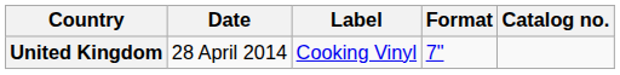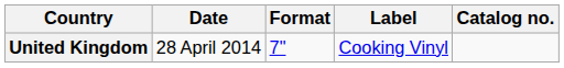 <table class="wikitable plainrowheaders">
 <tr>
 <th scope="col">Country</th>
 <th scope="col">Date</th>
+<th scope="col">Format</th>
 <th scope="col">Label</th>
-<th scope="col">Format</th>
 <th scope="col">Catalog no.</th>
 </tr>
 <tr>
 <th scope="row">United Kingdom</th>
 <td>28 April 2014</td>
+<td><a href='#'>7"</a></td>
 <td><a href='#'>Cooking Vinyl</a></td>
-<td><a href='#'>7"</a></td>
 <td></td>
 </tr>
 </table>
